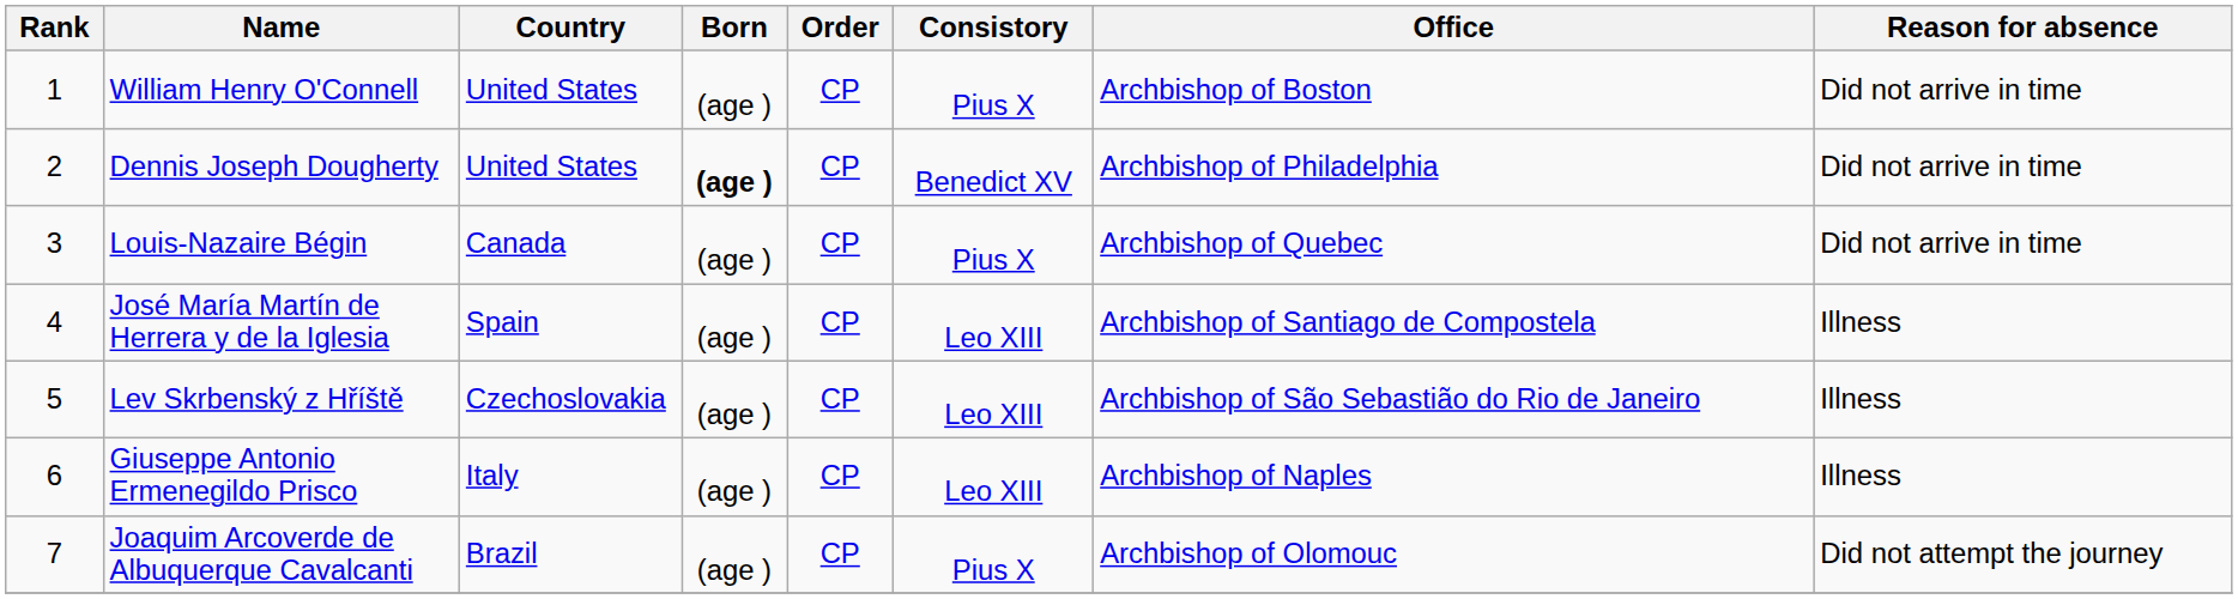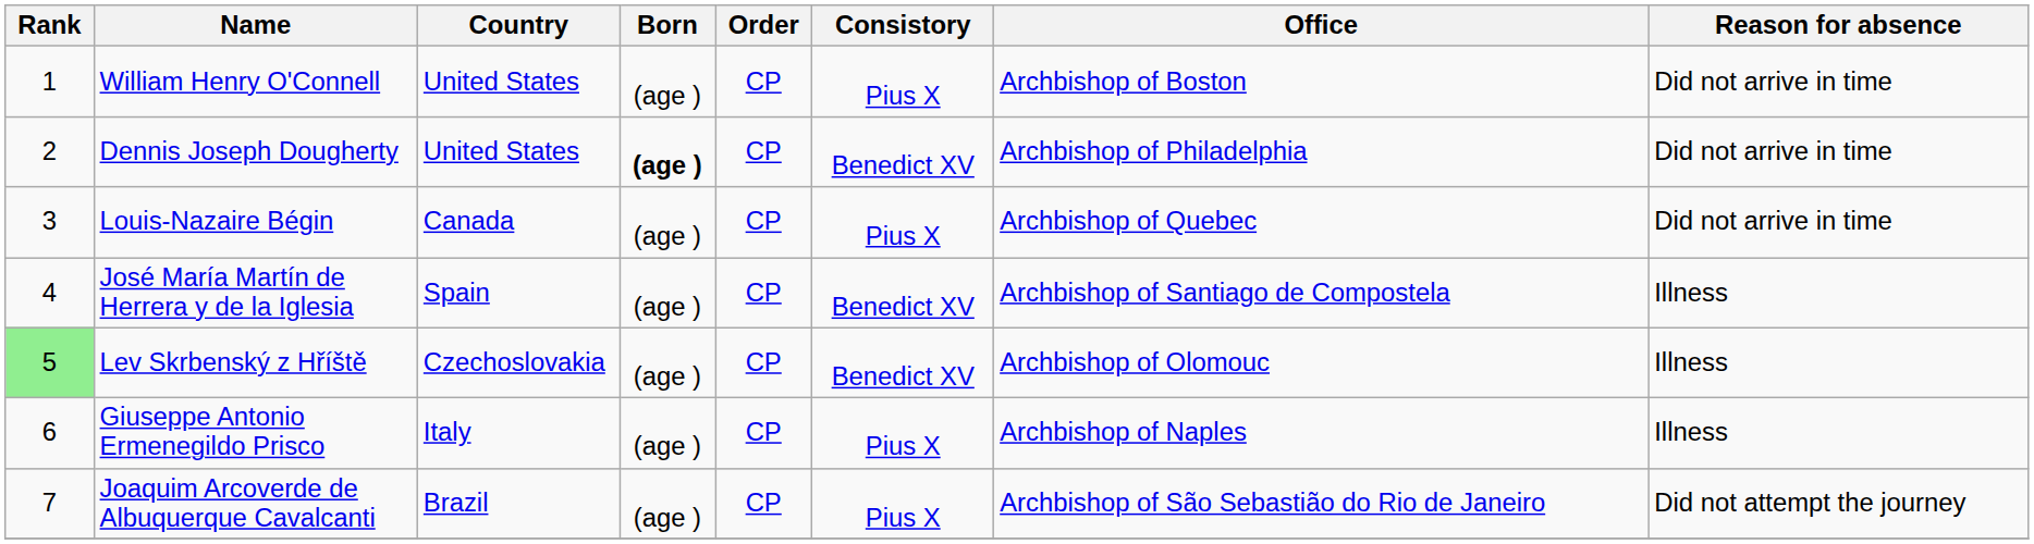 <table class="wikitable sortable" style="text-align:center">
 <tr>
 <th scope="col">Rank</th>
 <th scope="col" width="16%">Name</th>
 <th scope="col" width="10%">Country</th>
 <th scope="col">Born</th>
 <th scope="col">Order</th>
 <th scope="col">Consistory</th>
 <th scope="col">Office</th>
 <th scope="col" class="unsortable">Reason for absence</th>
 </tr>
 <tr>
 <td>1</td>
 <td scope="row" style="text-align:left" data-sort-value="O'Connell, William Henry"><a href='#'>William Henry O'Connell</a></td>
 <td style="text-align:left"><a href='#'>United States</a></td>
 <td><br>(age )</td>
 <td data-sort-value="1"><a href='#'>CP</a></td>
 <td><br><a href='#'>Pius X</a></td>
 <td style="text-align:left"><a href='#'>Archbishop of Boston</a></td>
 <td style="text-align:left">Did not arrive in time</td>
 </tr>
 <tr>
 <td>2</td>
 <td scope="row" style="text-align:left" data-sort-value="Dougherty, Dennis Joseph"><a href='#'>Dennis Joseph Dougherty</a></td>
 <td style="text-align:left"><a href='#'>United States</a></td>
 <td><strong><br>(age )</strong></td>
 <td data-sort-value="1"><a href='#'>CP</a></td>
 <td><br><a href='#'>Benedict XV</a></td>
 <td style="text-align:left"><a href='#'>Archbishop of Philadelphia</a></td>
 <td style="text-align:left">Did not arrive in time</td>
 </tr>
 <tr>
 <td>3</td>
 <td scope="row" style="text-align:left" data-sort-value="Bégin, Louis-Nazaire"><a href='#'>Louis-Nazaire Bégin</a></td>
 <td style="text-align:left"><a href='#'>Canada</a></td>
 <td><br>(age )</td>
 <td data-sort-value="1"><a href='#'>CP</a></td>
 <td><br><a href='#'>Pius X</a></td>
 <td style="text-align:left"><a href='#'>Archbishop of Quebec</a></td>
 <td style="text-align:left">Did not arrive in time</td>
 </tr>
 <tr>
 <td>4</td>
 <td scope="row" style="text-align:left" data-sort-value="Martín de Herrera y de la Iglesia, José María"><a href='#'>José María Martín de Herrera y de la Iglesia</a></td>
 <td style="text-align:left"><a href='#'>Spain</a></td>
 <td><br>(age )</td>
 <td data-sort-value="1"><a href='#'>CP</a></td>
-<td><br><a href='#'>Leo XIII</a></td>
+<td><br><a href='#'>Benedict XV</a></td>
 <td style="text-align:left"><a href='#'>Archbishop of Santiago de Compostela</a></td>
 <td style="text-align:left">Illness</td>
 </tr>
 <tr>
-<td>5</td>
+<td style="background: lightgreen;">5</td>
 <td scope="row" style="text-align:left" data-sort-value="Skrbenský z Hříště, Lev"><a href='#'>Lev Skrbenský z Hříště</a></td>
 <td style="text-align:left"><a href='#'>Czechoslovakia</a></td>
 <td><br>(age )</td>
 <td data-sort-value="1"><a href='#'>CP</a></td>
-<td><br><a href='#'>Leo XIII</a></td>
-<td style="text-align:left"><a href='#'>Archbishop of São Sebastião do Rio de Janeiro</a></td>
+<td><br><a href='#'>Benedict XV</a></td>
+<td style="text-align:left"><a href='#'>Archbishop of Olomouc</a></td>
 <td style="text-align:left">Illness</td>
 </tr>
 <tr>
 <td>6</td>
 <td scope="row" style="text-align:left" data-sort-value="Prisco, Giuseppe Antonio Ermenegildo"><a href='#'>Giuseppe Antonio Ermenegildo Prisco</a></td>
 <td style="text-align:left"><a href='#'>Italy</a></td>
 <td><br>(age )</td>
 <td data-sort-value="1"><a href='#'>CP</a></td>
-<td><br><a href='#'>Leo XIII</a></td>
+<td><br><a href='#'>Pius X</a></td>
 <td style="text-align:left"><a href='#'>Archbishop of Naples</a></td>
 <td style="text-align:left">Illness</td>
 </tr>
 <tr>
 <td>7</td>
 <td scope="row" style="text-align:left" data-sort-value="Arcoverde de Albuquerque Cavalcanti, Joaquim"><a href='#'>Joaquim Arcoverde de Albuquerque Cavalcanti</a></td>
 <td style="text-align:left"><a href='#'>Brazil</a></td>
 <td><br>(age )</td>
 <td data-sort-value="1"><a href='#'>CP</a></td>
 <td><br><a href='#'>Pius X</a></td>
-<td style="text-align:left"><a href='#'>Archbishop of Olomouc</a></td>
+<td style="text-align:left"><a href='#'>Archbishop of São Sebastião do Rio de Janeiro</a></td>
 <td style="text-align:left">Did not attempt the journey</td>
 </tr>
 <tr>
 </tr>
 </table>
